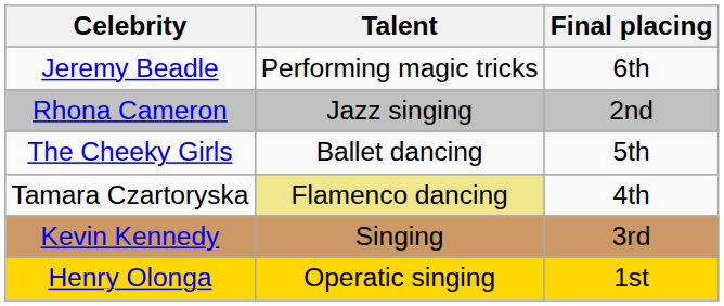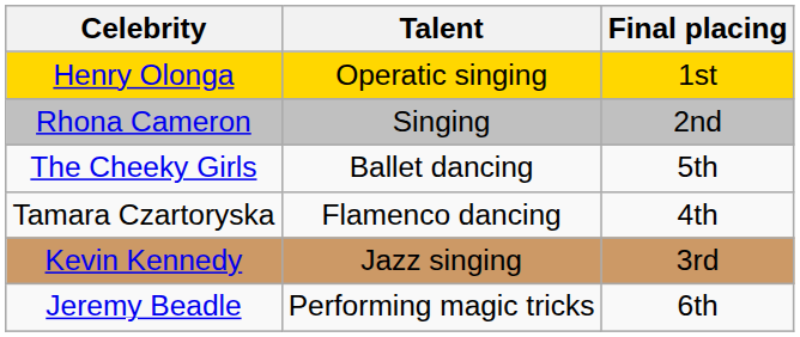 <table class="wikitable sortable plainrowheaders" style="text-align:center;">
 <tr>
 <th class="unsortable">Celebrity</th>
 <th class="unsortable">Talent</th>
 <th>Final placing</th>
 </tr>
-<tr>
-<td><a href='#'>Jeremy Beadle</a></td>
-<td>Performing magic tricks</td>
-<td>6th</td>
+<tr style="background:gold;">
+<td><a href='#'>Henry Olonga</a></td>
+<td>Operatic singing</td>
+<td>1st</td>
 </tr>
 <tr style="background:silver;">
 <td><a href='#'>Rhona Cameron</a></td>
-<td>Jazz singing</td>
+<td>Singing</td>
 <td>2nd</td>
 </tr>
 <tr>
 <td><a href='#'>The Cheeky Girls</a></td>
 <td>Ballet dancing</td>
 <td>5th</td>
 </tr>
 <tr>
 <td>Tamara Czartoryska</td>
-<td style="background: khaki;">Flamenco dancing</td>
+<td>Flamenco dancing</td>
 <td>4th</td>
 </tr>
 <tr style="background:#c96;">
 <td><a href='#'>Kevin Kennedy</a></td>
-<td>Singing</td>
+<td>Jazz singing</td>
 <td>3rd</td>
 </tr>
-<tr style="background:gold;">
-<td><a href='#'>Henry Olonga</a></td>
-<td>Operatic singing</td>
-<td>1st</td>
+<tr>
+<td><a href='#'>Jeremy Beadle</a></td>
+<td>Performing magic tricks</td>
+<td>6th</td>
 </tr>
 </table>
